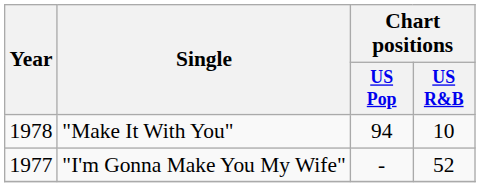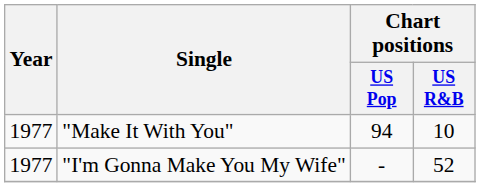 <table class="wikitable" style="text-align:center;">
 <tr>
 <th rowspan="2">Year</th>
 <th rowspan="2">Single</th>
 <th colspan="2">Chart positions</th>
 </tr>
 <tr style="font-size:smaller;">
 <th width="40"><a href='#'>US<br>Pop</a></th>
 <th width="40"><a href='#'>US<br>R&B</a></th>
 </tr>
 <tr>
-<td rowspan="1">1978</td>
+<td rowspan="1">1977</td>
 <td align="left">"Make It With You"</td>
 <td>94</td>
 <td>10</td>
 </tr>
 <tr>
 <td rowspan="1">1977</td>
 <td align="left">"I'm Gonna Make You My Wife"</td>
 <td>-</td>
 <td>52</td>
 </tr>
 <tr>
 </tr>
 </table>
